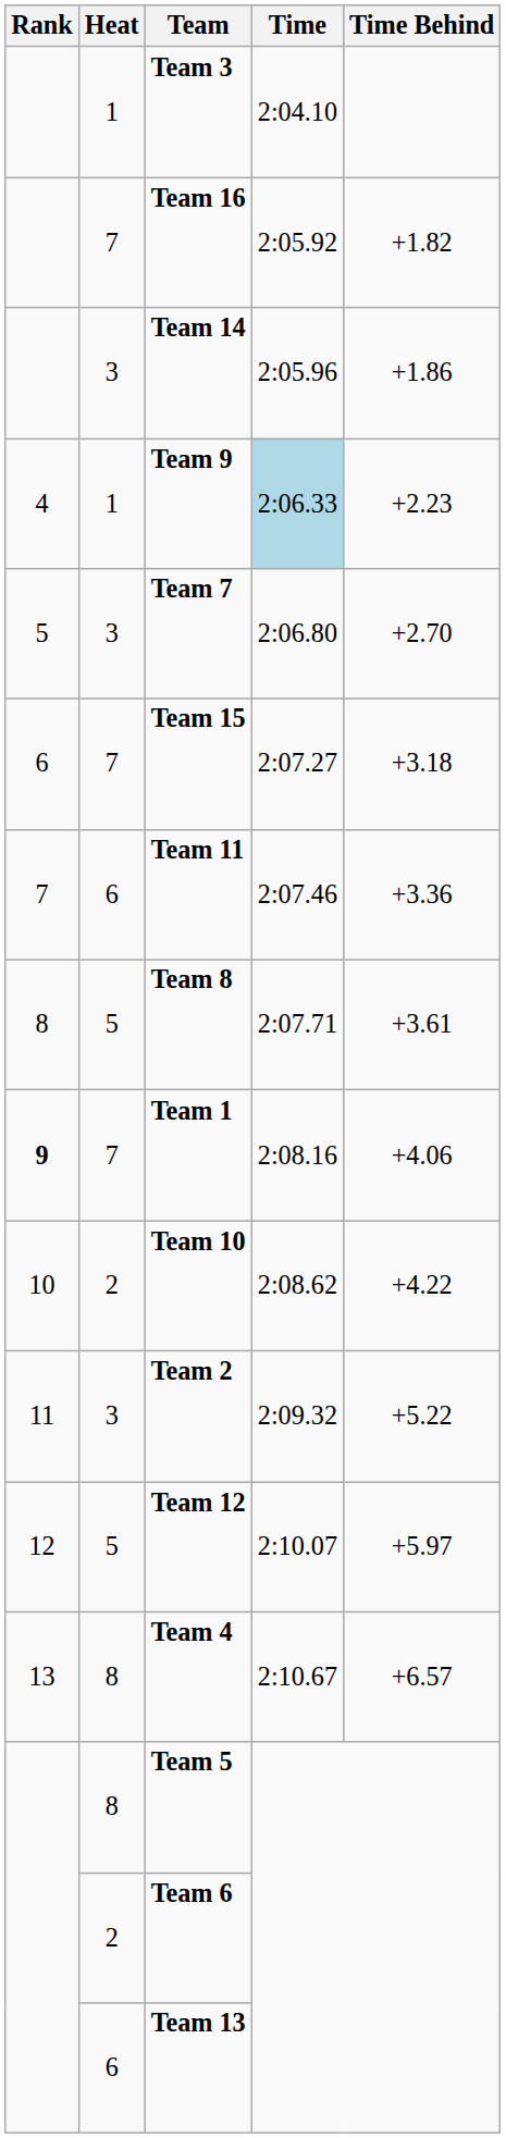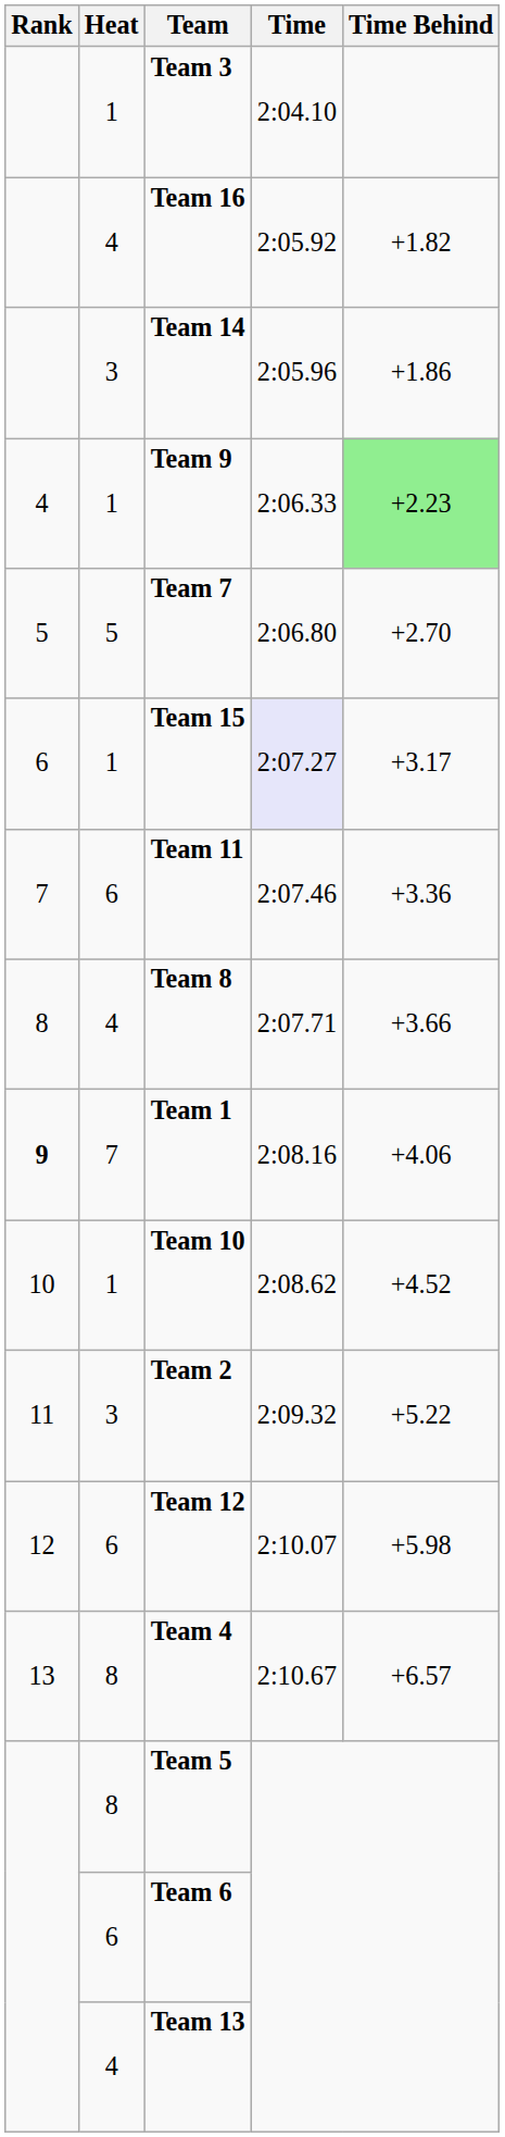 <table class="wikitable sortable" style="text-align:center">
 <tr>
 <th>Rank</th>
 <th>Heat</th>
 <th>Team</th>
 <th>Time</th>
 <th>Time Behind</th>
 </tr>
 <tr>
 <td></td>
 <td>1</td>
 <td align=left><strong>Team 3</strong><br><small><br><br><br></small></td>
 <td>2:04.10</td>
 <td></td>
 </tr>
 <tr>
 <td></td>
-<td>7</td>
+<td>4</td>
 <td align=left><strong>Team 16</strong><br><small><br><br><br></small></td>
 <td>2:05.92</td>
 <td>+1.82</td>
 </tr>
 <tr>
 <td></td>
 <td>3</td>
 <td align=left><strong>Team 14</strong><br><small><br><br><br></small></td>
 <td>2:05.96</td>
 <td>+1.86</td>
 </tr>
 <tr>
 <td>4</td>
 <td>1</td>
 <td align=left><strong>Team 9</strong><br><small><br><br><br></small></td>
-<td style="background: lightblue;">2:06.33</td>
-<td>+2.23</td>
+<td>2:06.33</td>
+<td style="background: lightgreen;">+2.23</td>
 </tr>
 <tr>
 <td>5</td>
-<td>3</td>
+<td>5</td>
 <td align=left><strong>Team 7</strong><br><small><br><br><br></small></td>
 <td>2:06.80</td>
 <td>+2.70</td>
 </tr>
 <tr>
 <td>6</td>
-<td>7</td>
+<td>1</td>
 <td align=left><strong>Team 15</strong><br><small><br><br><br></small></td>
-<td>2:07.27</td>
-<td>+3.18</td>
+<td style="background: lavender;">2:07.27</td>
+<td>+3.17</td>
 </tr>
 <tr>
 <td>7</td>
 <td>6</td>
 <td align=left><strong>Team 11</strong><br><small><br><br><br></small></td>
 <td>2:07.46</td>
 <td>+3.36</td>
 </tr>
 <tr>
 <td>8</td>
-<td>5</td>
+<td>4</td>
 <td align=left><strong>Team 8</strong><br><small><br><br><br></small></td>
 <td>2:07.71</td>
-<td>+3.61</td>
+<td>+3.66</td>
 </tr>
 <tr>
 <td><strong>9</strong></td>
 <td>7</td>
 <td align=left><strong>Team 1</strong><br><small><br><br><br></small></td>
 <td>2:08.16</td>
 <td>+4.06</td>
 </tr>
 <tr>
 <td>10</td>
-<td>2</td>
+<td>1</td>
 <td align=left><strong>Team 10</strong><br><small><br><br><br></small></td>
 <td>2:08.62</td>
-<td>+4.22</td>
+<td>+4.52</td>
 </tr>
 <tr>
 <td>11</td>
 <td>3</td>
 <td align=left><strong>Team 2</strong><br><small><br><br><br></small></td>
 <td>2:09.32</td>
 <td>+5.22</td>
 </tr>
 <tr>
 <td>12</td>
-<td>5</td>
+<td>6</td>
 <td align=left><strong>Team 12</strong><br><small><br><br><br></small></td>
 <td>2:10.07</td>
-<td>+5.97</td>
+<td>+5.98</td>
 </tr>
 <tr>
 <td>13</td>
 <td>8</td>
 <td align=left><strong>Team 4</strong><br><small><br><br><br></small></td>
 <td>2:10.67</td>
 <td>+6.57</td>
 </tr>
 <tr>
 <td rowspan=3></td>
 <td>8</td>
 <td align=left><strong>Team 5</strong><br><small><br><br><br></small></td>
 <td colspan="2" rowspan="3"></td>
 </tr>
 <tr>
-<td>2</td>
+<td>6</td>
 <td align=left><strong>Team 6</strong><br><small><br><br><br></small></td>
 </tr>
 <tr>
-<td>6</td>
+<td>4</td>
 <td align=left><strong>Team 13</strong><br><small><br><br><br></small></td>
 </tr>
 </table>
